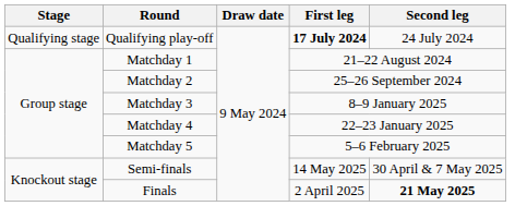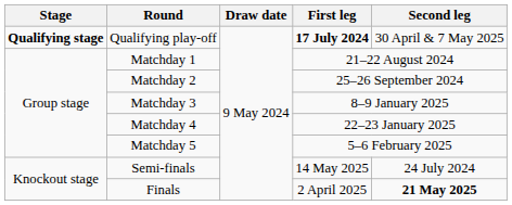 <table class="wikitable" style="text-align:center">
 <tr>
 <th>Stage</th>
 <th>Round</th>
 <th>Draw date</th>
 <th>First leg</th>
 <th>Second leg</th>
 </tr>
 <tr>
-<td>Qualifying stage</td>
+<td><strong>Qualifying stage</strong></td>
 <td>Qualifying play-off</td>
 <td rowspan="8">9 May 2024</td>
 <td><strong>17 July 2024</strong></td>
-<td>24 July 2024</td>
+<td>30 April & 7 May 2025</td>
 </tr>
 <tr>
 <td rowspan=5>Group stage</td>
 <td>Matchday 1</td>
 <td colspan=2>21–22 August 2024</td>
 </tr>
 <tr>
 <td>Matchday 2</td>
 <td colspan=2>25–26 September 2024</td>
 </tr>
 <tr>
 <td>Matchday 3</td>
 <td colspan=2>8–9 January 2025</td>
 </tr>
 <tr>
 <td>Matchday 4</td>
 <td colspan=2>22–23 January 2025</td>
 </tr>
 <tr>
 <td>Matchday 5</td>
 <td colspan=2>5–6 February 2025</td>
 </tr>
 <tr>
 <td rowspan=2>Knockout stage</td>
 <td>Semi-finals</td>
 <td>14 May 2025</td>
-<td>30 April & 7 May 2025</td>
+<td>24 July 2024</td>
 </tr>
 <tr>
 <td>Finals</td>
 <td>2 April 2025</td>
 <td><strong>21 May 2025</strong></td>
 </tr>
 </table>
